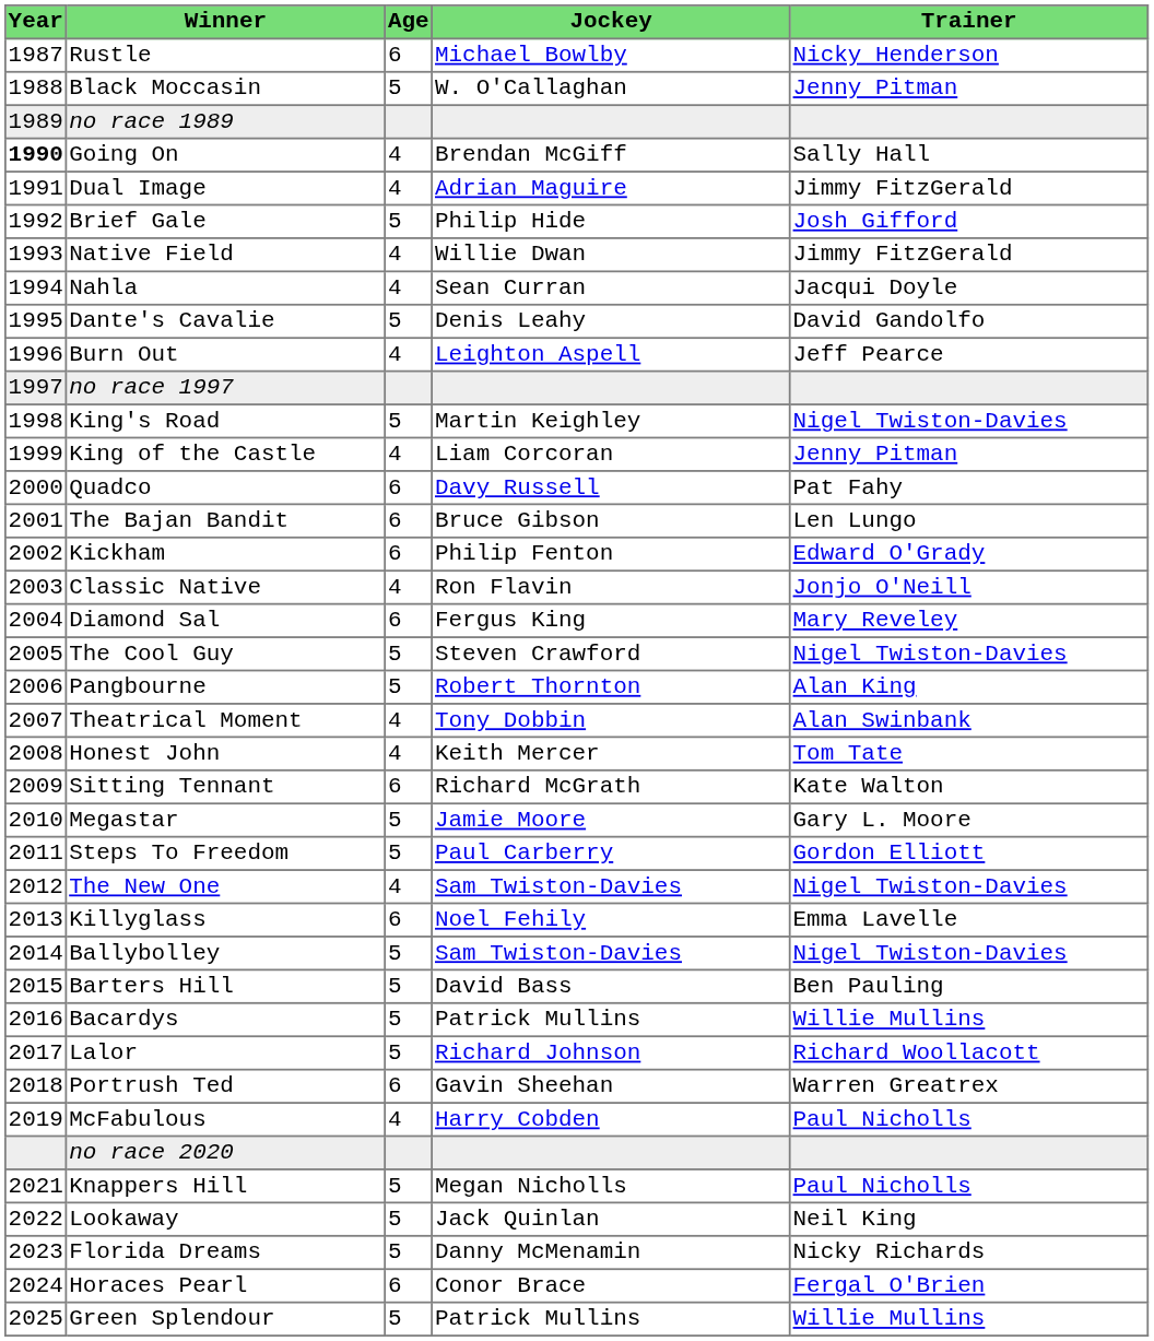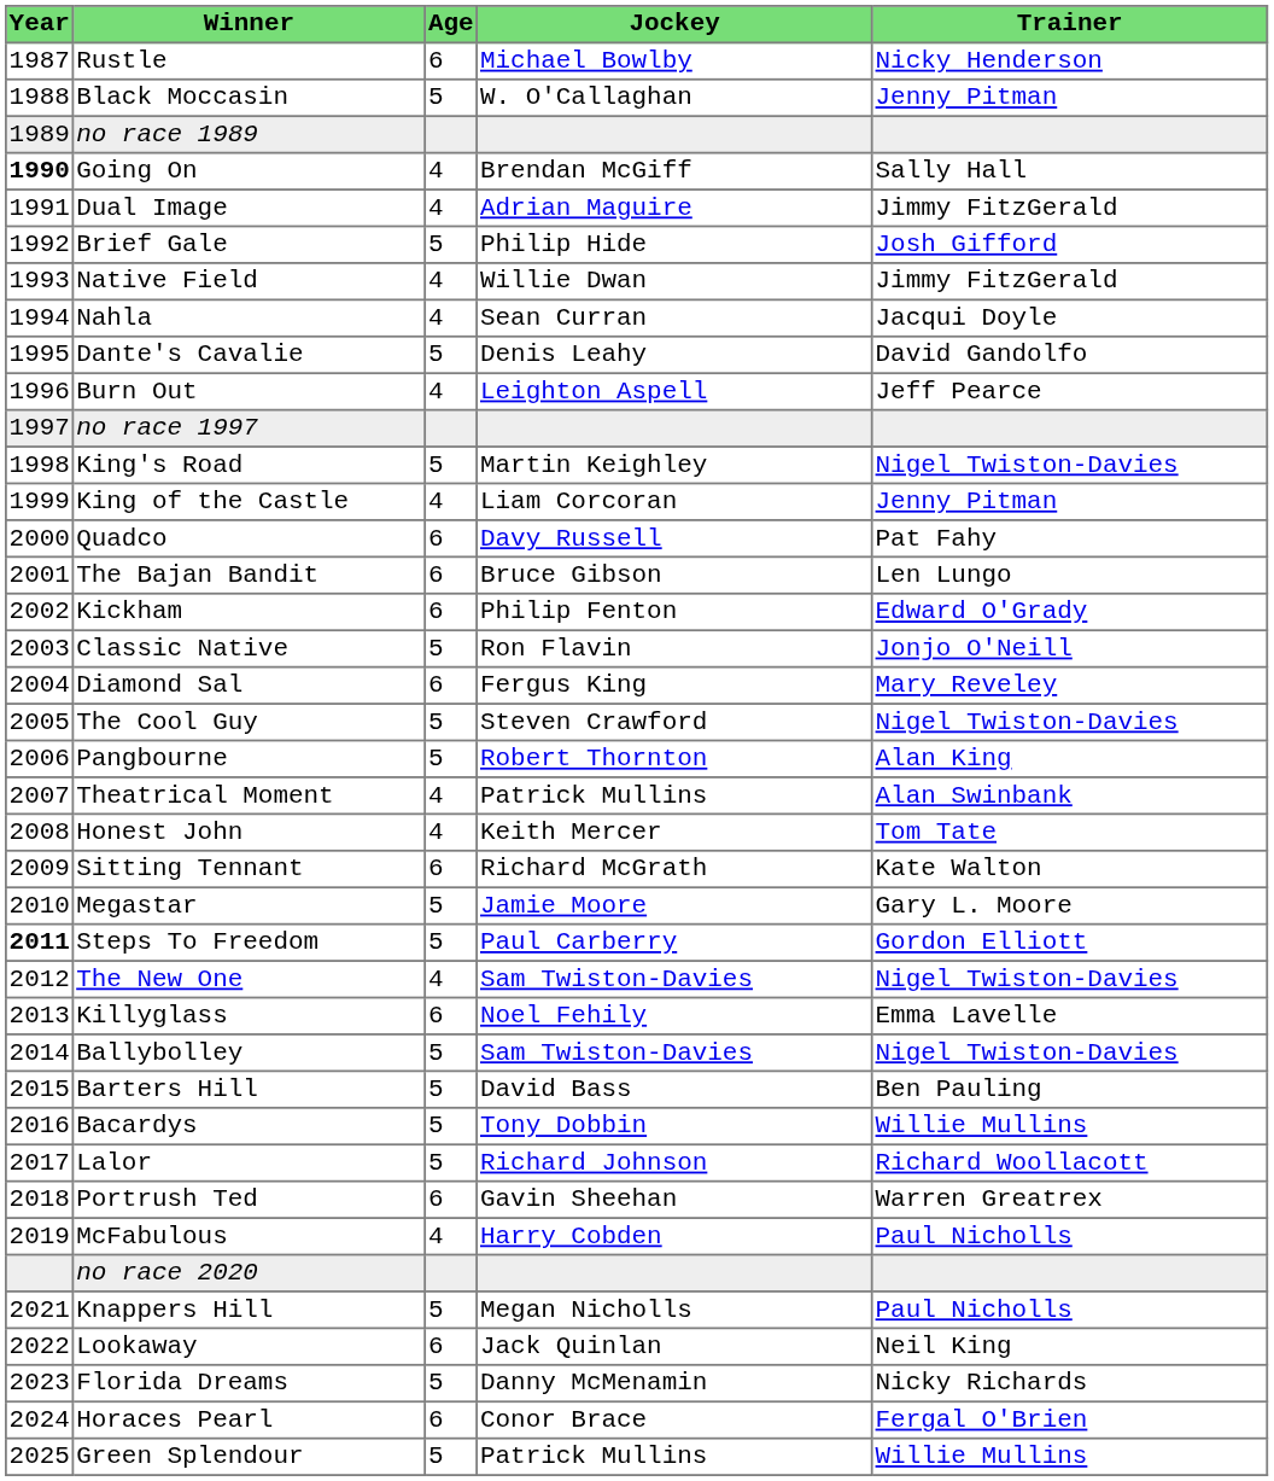 <table class = "sortable" | border="1" style="border-collapse: collapse; font-size:90%">
 <tr bgcolor="#77dd77" align="center">
 <th>Year</th>
 <th>Winner</th>
 <th>Age</th>
 <th>Jockey</th>
 <th>Trainer</th>
 </tr>
 <tr>
 <td>1987</td>
 <td width=160px>Rustle</td>
 <td>6</td>
 <td width=180px><a href='#'>Michael Bowlby</a></td>
 <td width=180px><a href='#'>Nicky Henderson</a></td>
 </tr>
 <tr>
 <td>1988</td>
 <td>Black Moccasin</td>
 <td>5</td>
 <td>W. O'Callaghan</td>
 <td><a href='#'>Jenny Pitman</a></td>
 </tr>
 <tr bgcolor="#eeeeee">
 <td><span>1989</span></td>
 <td><em>no race 1989</em></td>
 <td></td>
 <td></td>
 <td></td>
 </tr>
 <tr>
 <td><strong>1990</strong></td>
 <td>Going On</td>
 <td>4</td>
 <td>Brendan McGiff</td>
 <td>Sally Hall</td>
 </tr>
 <tr>
 <td>1991</td>
 <td>Dual Image</td>
 <td>4</td>
 <td><a href='#'>Adrian Maguire</a></td>
 <td>Jimmy FitzGerald</td>
 </tr>
 <tr>
 <td>1992</td>
 <td>Brief Gale</td>
 <td>5</td>
 <td>Philip Hide</td>
 <td><a href='#'>Josh Gifford</a></td>
 </tr>
 <tr>
 <td>1993</td>
 <td>Native Field</td>
 <td>4</td>
 <td>Willie Dwan</td>
 <td>Jimmy FitzGerald</td>
 </tr>
 <tr>
 <td>1994</td>
 <td>Nahla</td>
 <td>4</td>
 <td>Sean Curran</td>
 <td>Jacqui Doyle</td>
 </tr>
 <tr>
 <td>1995</td>
 <td>Dante's Cavalie</td>
 <td>5</td>
 <td>Denis Leahy</td>
 <td>David Gandolfo</td>
 </tr>
 <tr>
 <td>1996</td>
 <td>Burn Out</td>
 <td>4</td>
 <td><a href='#'>Leighton Aspell</a></td>
 <td>Jeff Pearce</td>
 </tr>
 <tr bgcolor="#eeeeee">
 <td><span>1997</span></td>
 <td><em>no race 1997</em> </td>
 <td></td>
 <td></td>
 <td></td>
 </tr>
 <tr>
 <td>1998</td>
 <td>King's Road</td>
 <td>5</td>
 <td>Martin Keighley</td>
 <td><a href='#'>Nigel Twiston-Davies</a></td>
 </tr>
 <tr>
 <td>1999</td>
 <td>King of the Castle</td>
 <td>4</td>
 <td>Liam Corcoran</td>
 <td><a href='#'>Jenny Pitman</a></td>
 </tr>
 <tr>
 <td>2000</td>
 <td>Quadco</td>
 <td>6</td>
 <td><a href='#'>Davy Russell</a></td>
 <td>Pat Fahy</td>
 </tr>
 <tr>
 <td>2001</td>
 <td>The Bajan Bandit</td>
 <td>6</td>
 <td>Bruce Gibson</td>
 <td>Len Lungo</td>
 </tr>
 <tr>
 <td>2002</td>
 <td>Kickham</td>
 <td>6</td>
 <td>Philip Fenton</td>
 <td><a href='#'>Edward O'Grady</a></td>
 </tr>
 <tr>
 <td>2003</td>
 <td>Classic Native</td>
-<td>4</td>
+<td>5</td>
 <td>Ron Flavin</td>
 <td><a href='#'>Jonjo O'Neill</a></td>
 </tr>
 <tr>
 <td>2004</td>
 <td>Diamond Sal</td>
 <td>6</td>
 <td>Fergus King</td>
 <td><a href='#'>Mary Reveley</a></td>
 </tr>
 <tr>
 <td>2005</td>
 <td>The Cool Guy</td>
 <td>5</td>
 <td>Steven Crawford</td>
 <td><a href='#'>Nigel Twiston-Davies</a></td>
 </tr>
 <tr>
 <td>2006</td>
 <td>Pangbourne</td>
 <td>5</td>
 <td><a href='#'>Robert Thornton</a></td>
 <td><a href='#'>Alan King</a></td>
 </tr>
 <tr>
 <td>2007</td>
 <td>Theatrical Moment</td>
 <td>4</td>
-<td><a href='#'>Tony Dobbin</a></td>
+<td>Patrick Mullins</td>
 <td><a href='#'>Alan Swinbank</a></td>
 </tr>
 <tr>
 <td>2008</td>
 <td>Honest John</td>
 <td>4</td>
 <td>Keith Mercer</td>
 <td><a href='#'>Tom Tate</a></td>
 </tr>
 <tr>
 <td>2009</td>
 <td>Sitting Tennant</td>
 <td>6</td>
 <td>Richard McGrath</td>
 <td>Kate Walton</td>
 </tr>
 <tr>
 <td>2010</td>
 <td>Megastar</td>
 <td>5</td>
 <td><a href='#'>Jamie Moore</a></td>
 <td>Gary L. Moore</td>
 </tr>
 <tr>
-<td>2011</td>
+<td><strong>2011</strong></td>
 <td>Steps To Freedom</td>
 <td>5</td>
 <td><a href='#'>Paul Carberry</a></td>
 <td><a href='#'>Gordon Elliott</a></td>
 </tr>
 <tr>
 <td>2012</td>
 <td><a href='#'>The New One</a></td>
 <td>4</td>
 <td><a href='#'>Sam Twiston-Davies</a></td>
 <td><a href='#'>Nigel Twiston-Davies</a></td>
 </tr>
 <tr>
 <td>2013</td>
 <td>Killyglass</td>
 <td>6</td>
 <td><a href='#'>Noel Fehily</a></td>
 <td>Emma Lavelle</td>
 </tr>
 <tr>
 <td>2014</td>
 <td>Ballybolley</td>
 <td>5</td>
 <td><a href='#'>Sam Twiston-Davies</a></td>
 <td><a href='#'>Nigel Twiston-Davies</a></td>
 </tr>
 <tr>
 <td>2015</td>
 <td>Barters Hill</td>
 <td>5</td>
 <td>David Bass</td>
 <td>Ben Pauling</td>
 </tr>
 <tr>
 <td>2016</td>
 <td>Bacardys</td>
 <td>5</td>
-<td>Patrick Mullins</td>
+<td><a href='#'>Tony Dobbin</a></td>
 <td><a href='#'>Willie Mullins</a></td>
 </tr>
 <tr>
 <td>2017</td>
 <td>Lalor</td>
 <td>5</td>
 <td><a href='#'>Richard Johnson</a></td>
 <td><a href='#'>Richard Woollacott</a></td>
 </tr>
 <tr>
 <td>2018</td>
 <td>Portrush Ted</td>
 <td>6</td>
 <td>Gavin Sheehan</td>
 <td>Warren Greatrex</td>
 </tr>
 <tr>
 <td>2019</td>
 <td>McFabulous</td>
 <td>4</td>
 <td><a href='#'>Harry Cobden</a></td>
 <td><a href='#'>Paul Nicholls</a></td>
 </tr>
 <tr bgcolor="#eeeeee">
 <td data-sort-value="2020"></td>
 <td><em>no race 2020</em> </td>
 <td></td>
 <td></td>
 <td></td>
 </tr>
 <tr>
 <td>2021</td>
 <td>Knappers Hill</td>
 <td>5</td>
 <td>Megan Nicholls</td>
 <td><a href='#'>Paul Nicholls</a></td>
 </tr>
 <tr>
 <td>2022</td>
 <td>Lookaway</td>
-<td>5</td>
+<td>6</td>
 <td>Jack Quinlan</td>
 <td>Neil King</td>
 </tr>
 <tr>
 <td>2023</td>
 <td>Florida Dreams</td>
 <td>5</td>
 <td>Danny McMenamin</td>
 <td>Nicky Richards</td>
 </tr>
 <tr>
 <td>2024</td>
 <td>Horaces Pearl</td>
 <td>6</td>
 <td>Conor Brace</td>
 <td><a href='#'>Fergal O'Brien</a></td>
 </tr>
 <tr>
 <td>2025</td>
 <td>Green Splendour</td>
 <td>5</td>
 <td>Patrick Mullins</td>
 <td><a href='#'>Willie Mullins</a></td>
 </tr>
 </table>
